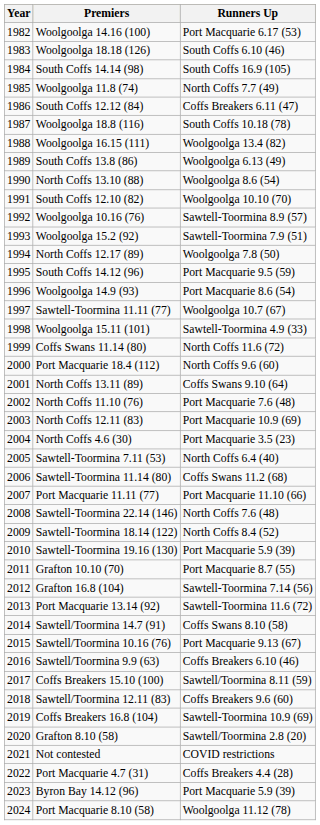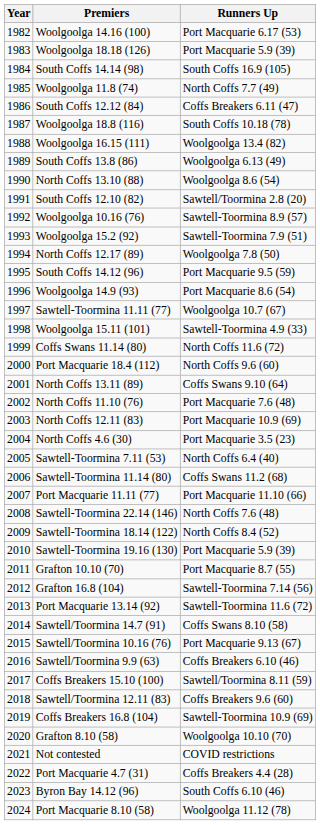 <table class="wikitable">
 <tr bgcolor=#bdb76b>
 <th>Year</th>
 <th>Premiers</th>
 <th>Runners Up</th>
 </tr>
 <tr>
 <td>1982</td>
 <td>Woolgoolga 14.16 (100)</td>
 <td>Port Macquarie 6.17 (53)</td>
 </tr>
 <tr>
 <td>1983</td>
 <td>Woolgoolga 18.18 (126)</td>
-<td>South Coffs 6.10 (46)</td>
+<td>Port Macquarie 5.9 (39)</td>
 </tr>
 <tr>
 <td>1984</td>
 <td>South Coffs 14.14 (98)</td>
 <td>South Coffs 16.9 (105)</td>
 </tr>
 <tr>
 <td>1985</td>
 <td>Woolgoolga 11.8 (74)</td>
 <td>North Coffs 7.7 (49)</td>
 </tr>
 <tr>
 <td>1986</td>
 <td>South Coffs 12.12 (84)</td>
 <td>Coffs Breakers 6.11 (47)</td>
 </tr>
 <tr>
 <td>1987</td>
 <td>Woolgoolga 18.8 (116)</td>
 <td>South Coffs 10.18 (78)</td>
 </tr>
 <tr>
 <td>1988</td>
 <td>Woolgoolga 16.15 (111)</td>
 <td>Woolgoolga 13.4 (82)</td>
 </tr>
 <tr>
 <td>1989</td>
 <td>South Coffs 13.8 (86)</td>
 <td>Woolgoolga 6.13 (49)</td>
 </tr>
 <tr>
 <td>1990</td>
 <td>North Coffs 13.10 (88)</td>
 <td>Woolgoolga 8.6 (54)</td>
 </tr>
 <tr>
 <td>1991</td>
 <td>South Coffs 12.10 (82)</td>
-<td>Woolgoolga 10.10 (70)</td>
+<td>Sawtell/Toormina 2.8 (20)</td>
 </tr>
 <tr>
 <td>1992</td>
 <td>Woolgoolga 10.16 (76)</td>
 <td>Sawtell-Toormina 8.9 (57)</td>
 </tr>
 <tr>
 <td>1993</td>
 <td>Woolgoolga 15.2 (92)</td>
 <td>Sawtell-Toormina 7.9 (51)</td>
 </tr>
 <tr>
 <td>1994</td>
 <td>North Coffs 12.17 (89)</td>
 <td>Woolgoolga 7.8 (50)</td>
 </tr>
 <tr>
 <td>1995</td>
 <td>South Coffs 14.12 (96)</td>
 <td>Port Macquarie 9.5 (59)</td>
 </tr>
 <tr>
 <td>1996</td>
 <td>Woolgoolga 14.9 (93)</td>
 <td>Port Macquarie 8.6 (54)</td>
 </tr>
 <tr>
 <td>1997</td>
 <td>Sawtell-Toormina 11.11 (77)</td>
 <td>Woolgoolga 10.7 (67)</td>
 </tr>
 <tr>
 <td>1998</td>
 <td>Woolgoolga 15.11 (101)</td>
 <td>Sawtell-Toormina 4.9 (33)</td>
 </tr>
 <tr>
 <td>1999</td>
 <td>Coffs Swans 11.14 (80)</td>
 <td>North Coffs 11.6 (72)</td>
 </tr>
 <tr>
 <td>2000</td>
 <td>Port Macquarie 18.4 (112)</td>
 <td>North Coffs 9.6 (60)</td>
 </tr>
 <tr>
 <td>2001</td>
 <td>North Coffs 13.11 (89)</td>
 <td>Coffs Swans 9.10 (64)</td>
 </tr>
 <tr>
 <td>2002</td>
 <td>North Coffs 11.10 (76)</td>
 <td>Port Macquarie 7.6 (48)</td>
 </tr>
 <tr>
 <td>2003</td>
 <td>North Coffs 12.11 (83)</td>
 <td>Port Macquarie 10.9 (69)</td>
 </tr>
 <tr>
 <td>2004</td>
 <td>North Coffs 4.6 (30)</td>
 <td>Port Macquarie 3.5 (23)</td>
 </tr>
 <tr>
 <td>2005</td>
 <td>Sawtell-Toormina 7.11 (53)</td>
 <td>North Coffs 6.4 (40)</td>
 </tr>
 <tr>
 <td>2006</td>
 <td>Sawtell-Toormina 11.14 (80)</td>
 <td>Coffs Swans 11.2 (68)</td>
 </tr>
 <tr>
 <td>2007</td>
 <td>Port Macquarie 11.11 (77)</td>
 <td>Port Macquarie 11.10 (66)</td>
 </tr>
 <tr>
 <td>2008</td>
 <td>Sawtell-Toormina 22.14 (146)</td>
 <td>North Coffs 7.6 (48)</td>
 </tr>
 <tr>
 <td>2009</td>
 <td>Sawtell-Toormina 18.14 (122)</td>
 <td>North Coffs 8.4 (52)</td>
 </tr>
 <tr>
 <td>2010</td>
 <td>Sawtell-Toormina 19.16 (130)</td>
 <td>Port Macquarie 5.9 (39)</td>
 </tr>
 <tr>
 <td>2011</td>
 <td>Grafton 10.10 (70)</td>
 <td>Port Macquarie 8.7 (55)</td>
 </tr>
 <tr>
 <td>2012</td>
 <td>Grafton 16.8 (104)</td>
 <td>Sawtell-Toormina 7.14 (56)</td>
 </tr>
 <tr>
 <td>2013</td>
 <td>Port Macquarie 13.14 (92)</td>
 <td>Sawtell-Toormina 11.6 (72)</td>
 </tr>
 <tr>
 <td>2014</td>
 <td>Sawtell/Toormina 14.7 (91)</td>
 <td>Coffs Swans 8.10 (58)</td>
 </tr>
 <tr>
 <td>2015</td>
 <td>Sawtell/Toormina 10.16 (76)</td>
 <td>Port Macquarie 9.13 (67)</td>
 </tr>
 <tr>
 <td>2016</td>
 <td>Sawtell/Toormina 9.9 (63)</td>
 <td>Coffs Breakers 6.10 (46)</td>
 </tr>
 <tr>
 <td>2017</td>
 <td>Coffs Breakers 15.10 (100)</td>
 <td>Sawtell/Toormina 8.11 (59)</td>
 </tr>
 <tr>
 <td>2018</td>
 <td>Sawtell/Toormina 12.11 (83)</td>
 <td>Coffs Breakers 9.6 (60)</td>
 </tr>
 <tr>
 <td>2019</td>
 <td>Coffs Breakers 16.8 (104)</td>
 <td>Sawtell-Toormina 10.9 (69)</td>
 </tr>
 <tr>
 <td>2020</td>
 <td>Grafton 8.10 (58)</td>
-<td>Sawtell/Toormina 2.8 (20)</td>
+<td>Woolgoolga 10.10 (70)</td>
 </tr>
 <tr>
 <td>2021</td>
 <td>Not contested</td>
 <td>COVID restrictions</td>
 </tr>
 <tr>
 <td>2022</td>
 <td>Port Macquarie 4.7 (31)</td>
 <td>Coffs Breakers 4.4 (28)</td>
 </tr>
 <tr>
 <td>2023</td>
 <td>Byron Bay 14.12 (96)</td>
-<td>Port Macquarie 5.9 (39)</td>
+<td>South Coffs 6.10 (46)</td>
 </tr>
 <tr>
 <td>2024</td>
 <td>Port Macquarie 8.10 (58)</td>
 <td>Woolgoolga 11.12 (78)</td>
 </tr>
 </table>
